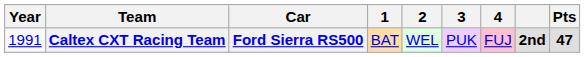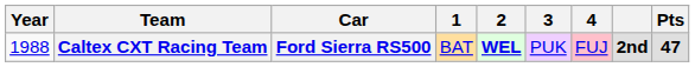 <table class="wikitable" style="text-align:center; font-size:85%">
 <tr>
 <th>Year</th>
 <th>Team</th>
 <th>Car</th>
 <th>1</th>
 <th>2</th>
 <th>3</th>
 <th>4</th>
 <th></th>
 <th>Pts</th>
 </tr>
 <tr>
-<td><a href='#'>1991</a></td>
+<td><a href='#'>1988</a></td>
 <th nowrap><a href='#'>Caltex CXT Racing Team</a></th>
 <th nowrap><a href='#'>Ford Sierra RS500</a></th>
 <td style="background:#ffdf9f;"><a href='#'>BAT</a><br></td>
-<td style="background:#dfffdf;"><a href='#'>WEL</a><br></td>
+<td style="background:#dfffdf;"><strong><a href='#'>WEL</a><br></strong></td>
 <td style="background:#efcfff;"><a href='#'>PUK</a><br></td>
 <td style="background: pink;"><a href='#'>FUJ</a></td>
 <th style="background:#dfdfdf;">2nd</th>
 <th style="background:#dfdfdf;">47</th>
 </tr>
 </table>
